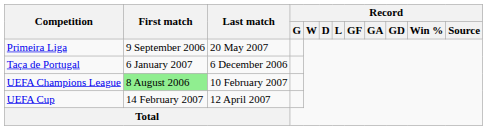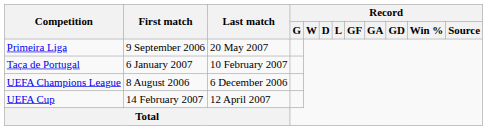 <table class="wikitable" style="text-align: center">
 <tr>
 <th rowspan="2">Competition</th>
 <th rowspan="2">First match</th>
 <th rowspan="2">Last match</th>
 <th colspan="9">Record</th>
 </tr>
 <tr>
 <th>G</th>
 <th>W</th>
 <th>D</th>
 <th>L</th>
 <th>GF</th>
 <th>GA</th>
 <th>GD</th>
 <th>Win %</th>
 <th>Source</th>
 </tr>
 <tr>
 <td align=left><a href='#'>Primeira Liga</a></td>
 <td align=left>9 September 2006</td>
 <td align=left>20 May 2007<br></td>
 <td align=left></td>
 </tr>
 <tr>
 <td align=left><a href='#'>Taça de Portugal</a></td>
 <td align=left>6 January 2007</td>
-<td align=left>6 December 2006<br></td>
+<td align=left>10 February 2007<br></td>
 <td align=left></td>
 </tr>
 <tr>
 <td align=left><a href='#'>UEFA Champions League</a></td>
-<td align=left style="background: lightgreen;">8 August 2006</td>
-<td align=left>10 February 2007<br></td>
+<td align=left>8 August 2006</td>
+<td align=left>6 December 2006<br></td>
 <td align=left></td>
 </tr>
 <tr>
 <td align=left><a href='#'>UEFA Cup</a></td>
 <td align=left>14 February 2007</td>
 <td align=left>12 April 2007<br></td>
 <td align=left></td>
 </tr>
 <tr>
 <th colspan="3">Total<br></th>
 </tr>
 </table>
